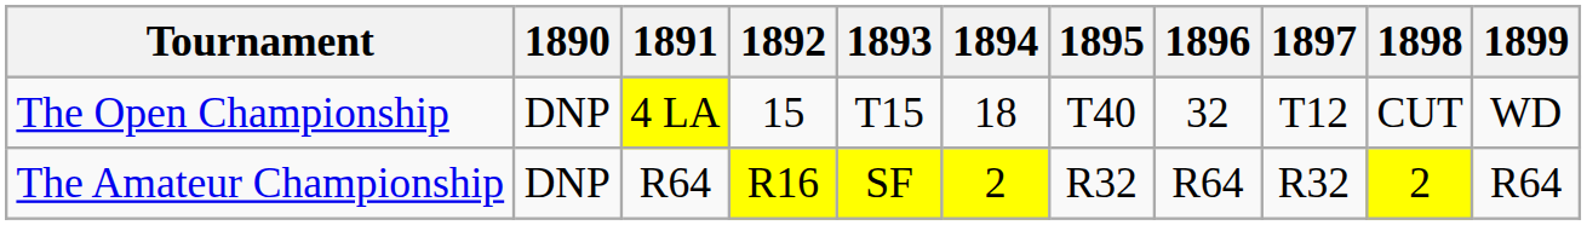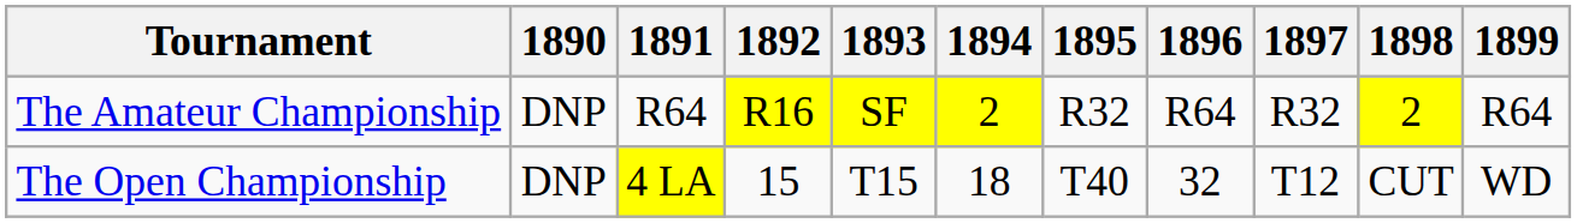 <table class="wikitable" style="font-size:95%;text-align:center;">
 <tr>
 <th>Tournament</th>
 <th>1890</th>
 <th>1891</th>
 <th>1892</th>
 <th>1893</th>
 <th>1894</th>
 <th>1895</th>
 <th>1896</th>
 <th>1897</th>
 <th>1898</th>
 <th>1899</th>
 </tr>
 <tr>
+<td align=left><a href='#'>The Amateur Championship</a></td>
+<td>DNP</td>
+<td>R64</td>
+<td style="background:yellow;">R16</td>
+<td style="background:yellow;">SF</td>
+<td style="background:yellow;">2</td>
+<td>R32</td>
+<td>R64</td>
+<td>R32</td>
+<td style="background:yellow;">2</td>
+<td>R64</td>
+</tr>
+<tr>
 <td align=left><a href='#'>The Open Championship</a></td>
 <td>DNP</td>
 <td style="background:yellow;">4 <span>LA</span></td>
 <td>15</td>
 <td>T15</td>
 <td>18</td>
 <td>T40</td>
 <td>32</td>
 <td>T12</td>
 <td>CUT</td>
 <td>WD</td>
 </tr>
-<tr>
-<td align=left><a href='#'>The Amateur Championship</a></td>
-<td>DNP</td>
-<td>R64</td>
-<td style="background:yellow;">R16</td>
-<td style="background:yellow;">SF</td>
-<td style="background:yellow;">2</td>
-<td>R32</td>
-<td>R64</td>
-<td>R32</td>
-<td style="background:yellow;">2</td>
-<td>R64</td>
-</tr>
 </table>
